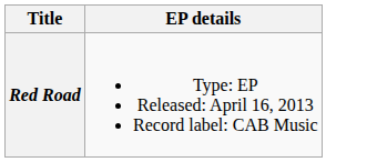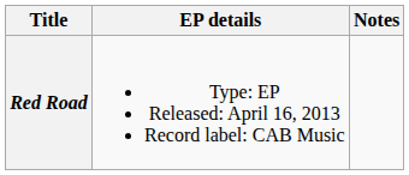 <table class="wikitable plainrowheaders" style="text-align:center;">
 <tr>
 <th scope="col">Title</th>
 <th scope="col">EP details</th>
+<th scope="col">Notes</th>
 </tr>
 <tr>
 <th scope="row"><em>Red Road</em></th>
 <td><br><ul><li>Type: EP</li><li>Released: April 16, 2013</li><li>Record label: CAB Music</li></ul></td>
+<td><br></td>
 </tr>
 </table>
